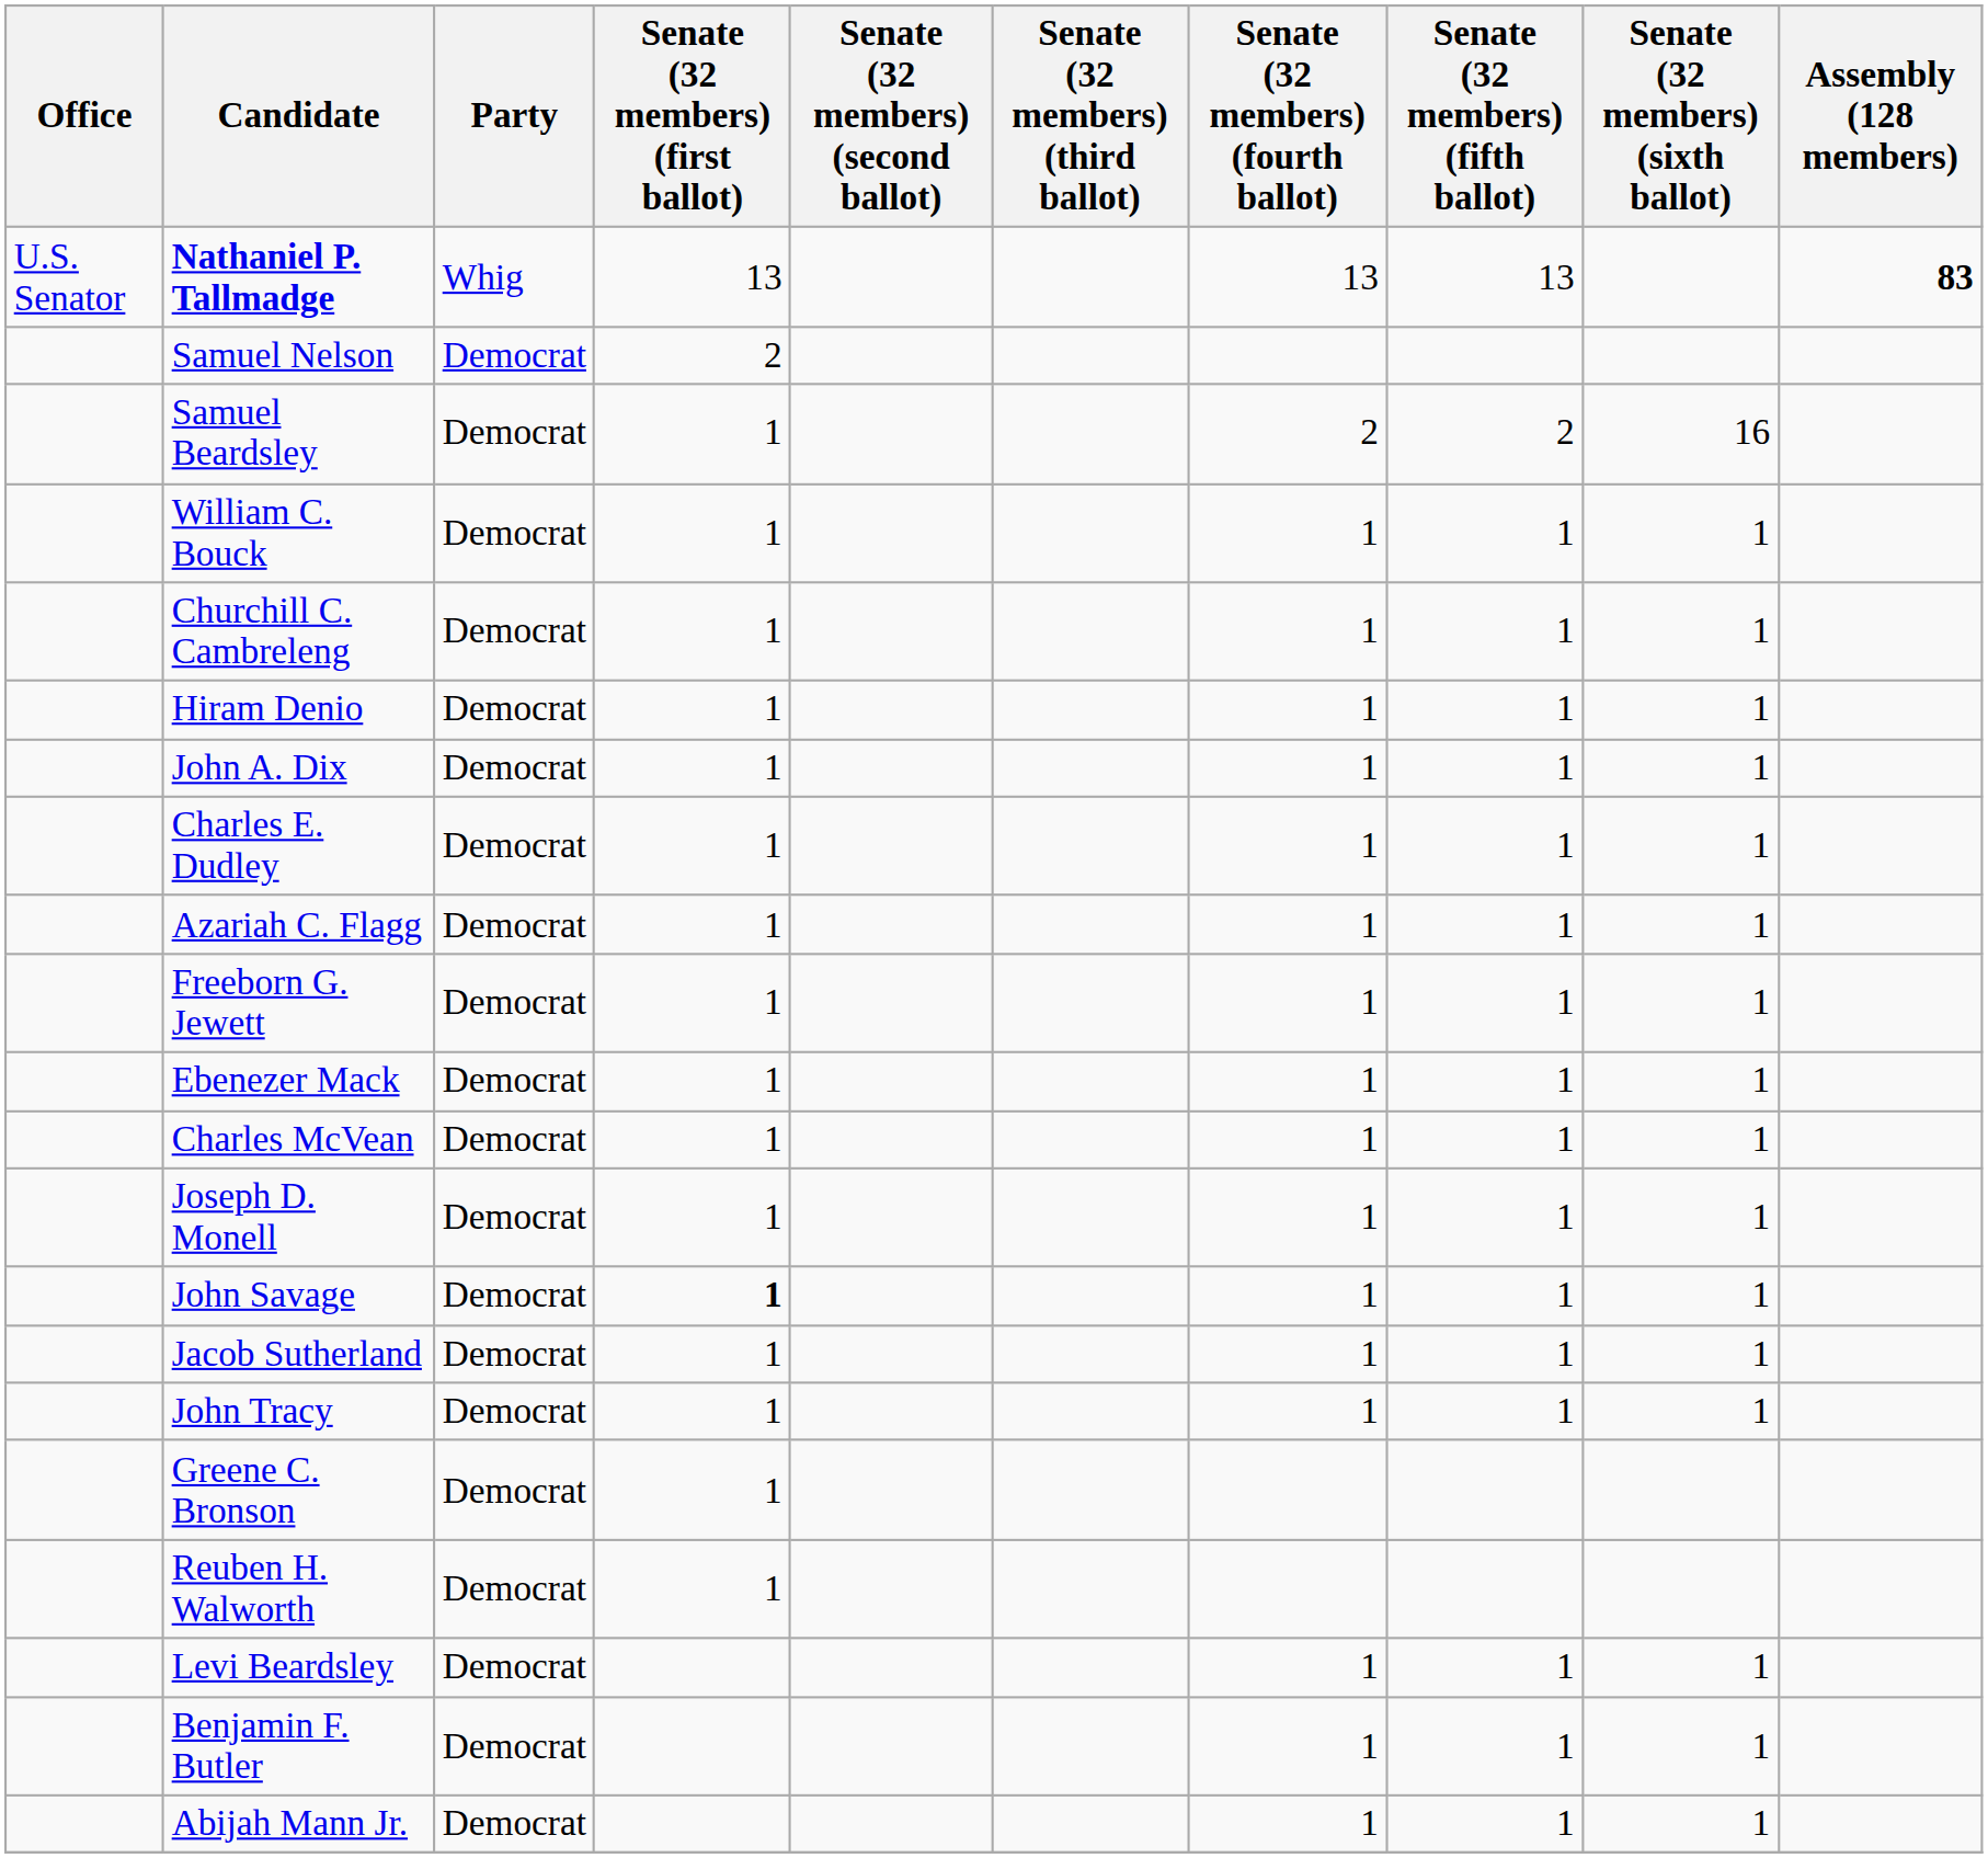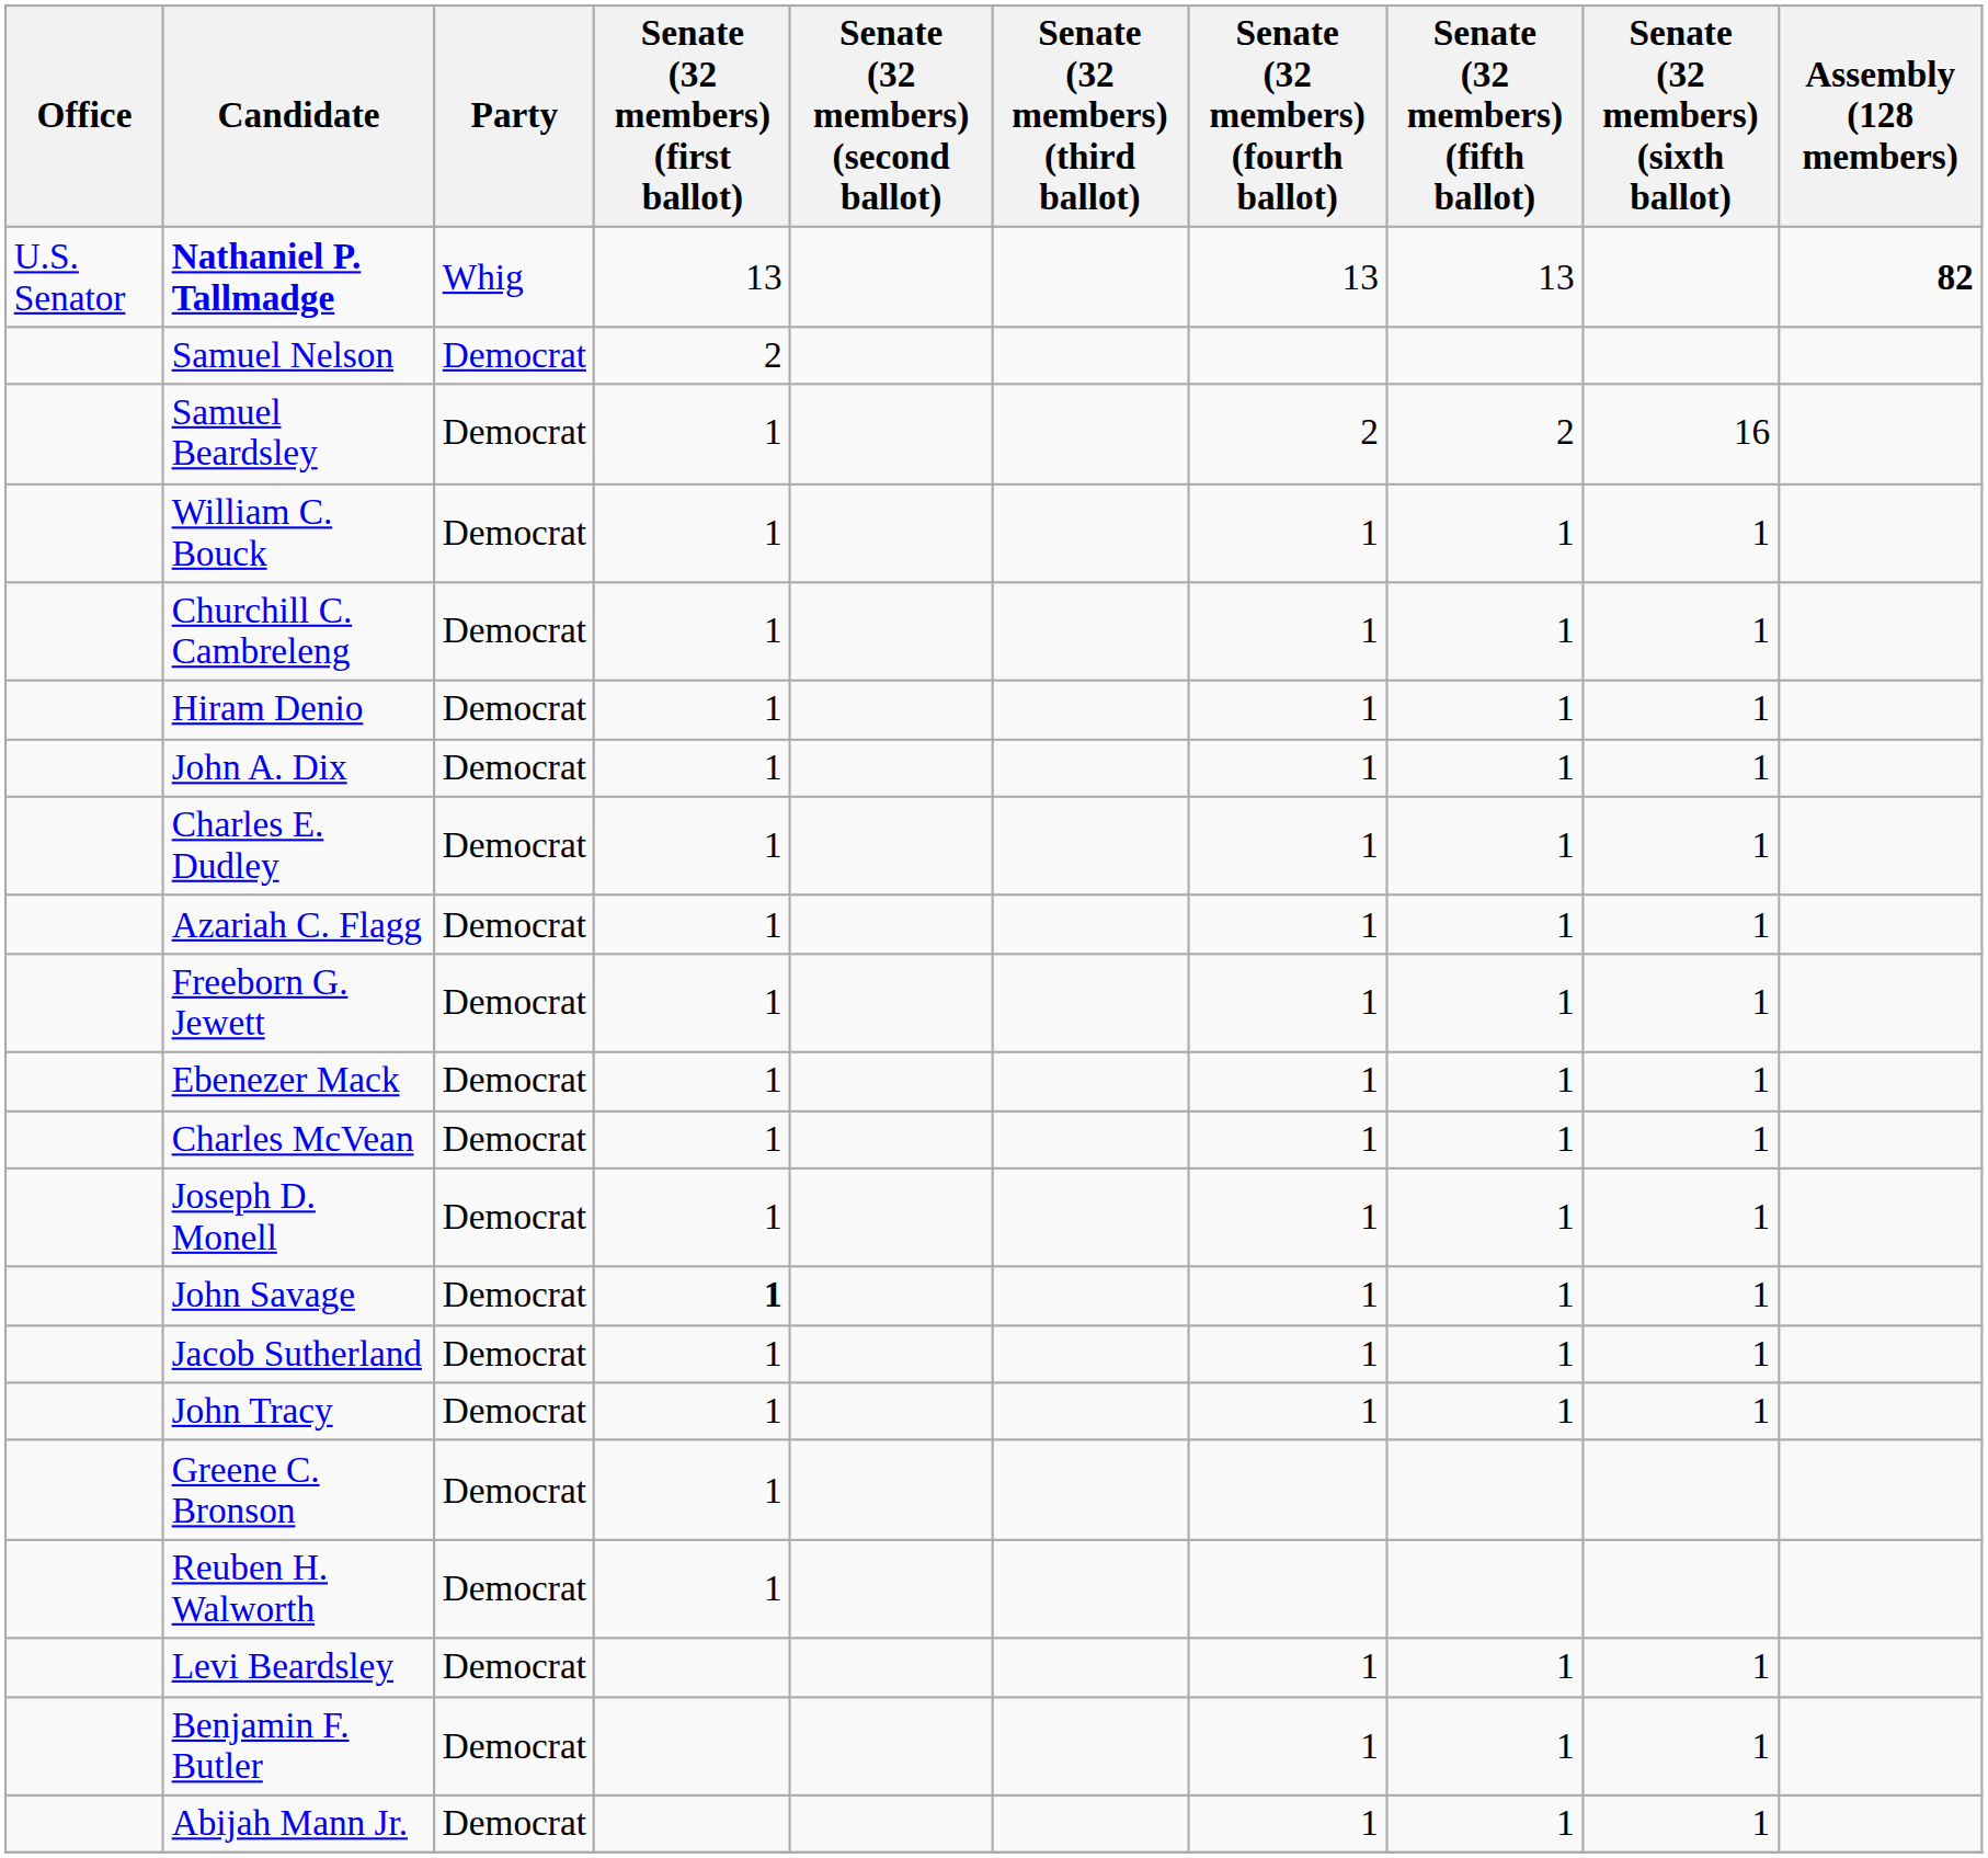 <table class=wikitable>
 <tr bgcolor=lightgrey>
 <th>Office</th>
 <th>Candidate</th>
 <th>Party</th>
 <th>Senate <br>(32 members)<br>(first ballot)</th>
 <th>Senate <br>(32 members)<br>(second ballot)</th>
 <th>Senate <br>(32 members)<br>(third ballot)</th>
 <th>Senate <br>(32 members)<br>(fourth ballot)</th>
 <th>Senate <br>(32 members)<br>(fifth ballot)</th>
 <th>Senate <br>(32 members)<br>(sixth ballot)</th>
 <th>Assembly <br>(128 members)</th>
 </tr>
 <tr>
 <td><a href='#'>U.S. Senator</a></td>
 <td><strong><a href='#'>Nathaniel P. Tallmadge</a></strong></td>
 <td><a href='#'>Whig</a></td>
 <td align="right">13</td>
 <td align="right"></td>
 <td align="right"></td>
 <td align="right">13</td>
 <td align="right">13</td>
 <td align="right"></td>
-<td align="right"><strong>83</strong></td>
+<td align="right"><strong>82</strong></td>
 </tr>
 <tr>
 <td></td>
 <td><a href='#'>Samuel Nelson</a></td>
 <td><a href='#'>Democrat</a></td>
 <td align="right">2</td>
 <td align="right"></td>
 <td align="right"></td>
 <td align="right"></td>
 <td align="right"></td>
 <td align="right"></td>
 <td align="right"></td>
 </tr>
 <tr>
 <td></td>
 <td><a href='#'>Samuel Beardsley</a></td>
 <td>Democrat</td>
 <td align="right">1</td>
 <td align="right"></td>
 <td align="right"></td>
 <td align="right">2</td>
 <td align="right">2</td>
 <td align="right">16</td>
 <td align="right"></td>
 </tr>
 <tr>
 <td></td>
 <td><a href='#'>William C. Bouck</a></td>
 <td>Democrat</td>
 <td align="right">1</td>
 <td align="right"></td>
 <td align="right"></td>
 <td align="right">1</td>
 <td align="right">1</td>
 <td align="right">1</td>
 <td align="right"></td>
 </tr>
 <tr>
 <td></td>
 <td><a href='#'>Churchill C. Cambreleng</a></td>
 <td>Democrat</td>
 <td align="right">1</td>
 <td align="right"></td>
 <td align="right"></td>
 <td align="right">1</td>
 <td align="right">1</td>
 <td align="right">1</td>
 <td align="right"></td>
 </tr>
 <tr>
 <td></td>
 <td><a href='#'>Hiram Denio</a></td>
 <td>Democrat</td>
 <td align="right">1</td>
 <td align="right"></td>
 <td align="right"></td>
 <td align="right">1</td>
 <td align="right">1</td>
 <td align="right">1</td>
 <td align="right"></td>
 </tr>
 <tr>
 <td></td>
 <td><a href='#'>John A. Dix</a></td>
 <td>Democrat</td>
 <td align="right">1</td>
 <td align="right"></td>
 <td align="right"></td>
 <td align="right">1</td>
 <td align="right">1</td>
 <td align="right">1</td>
 <td align="right"></td>
 </tr>
 <tr>
 <td></td>
 <td><a href='#'>Charles E. Dudley</a></td>
 <td>Democrat</td>
 <td align="right">1</td>
 <td align="right"></td>
 <td align="right"></td>
 <td align="right">1</td>
 <td align="right">1</td>
 <td align="right">1</td>
 <td align="right"></td>
 </tr>
 <tr>
 <td></td>
 <td><a href='#'>Azariah C. Flagg</a></td>
 <td>Democrat</td>
 <td align="right">1</td>
 <td align="right"></td>
 <td align="right"></td>
 <td align="right">1</td>
 <td align="right">1</td>
 <td align="right">1</td>
 <td align="right"></td>
 </tr>
 <tr>
 <td></td>
 <td><a href='#'>Freeborn G. Jewett</a></td>
 <td>Democrat</td>
 <td align="right">1</td>
 <td align="right"></td>
 <td align="right"></td>
 <td align="right">1</td>
 <td align="right">1</td>
 <td align="right">1</td>
 <td align="right"></td>
 </tr>
 <tr>
 <td></td>
 <td><a href='#'>Ebenezer Mack</a></td>
 <td>Democrat</td>
 <td align="right">1</td>
 <td align="right"></td>
 <td align="right"></td>
 <td align="right">1</td>
 <td align="right">1</td>
 <td align="right">1</td>
 <td align="right"></td>
 </tr>
 <tr>
 <td></td>
 <td><a href='#'>Charles McVean</a></td>
 <td>Democrat</td>
 <td align="right">1</td>
 <td align="right"></td>
 <td align="right"></td>
 <td align="right">1</td>
 <td align="right">1</td>
 <td align="right">1</td>
 <td align="right"></td>
 </tr>
 <tr>
 <td></td>
 <td><a href='#'>Joseph D. Monell</a></td>
 <td>Democrat</td>
 <td align="right">1</td>
 <td align="right"></td>
 <td align="right"></td>
 <td align="right">1</td>
 <td align="right">1</td>
 <td align="right">1</td>
 <td align="right"></td>
 </tr>
 <tr>
 <td></td>
 <td><a href='#'>John Savage</a></td>
 <td>Democrat</td>
 <td align="right"><strong>1</strong></td>
 <td align="right"></td>
 <td align="right"></td>
 <td align="right">1</td>
 <td align="right">1</td>
 <td align="right">1</td>
 <td align="right"></td>
 </tr>
 <tr>
 <td></td>
 <td><a href='#'>Jacob Sutherland</a></td>
 <td>Democrat</td>
 <td align="right">1</td>
 <td align="right"></td>
 <td align="right"></td>
 <td align="right">1</td>
 <td align="right">1</td>
 <td align="right">1</td>
 <td align="right"></td>
 </tr>
 <tr>
 <td></td>
 <td><a href='#'>John Tracy</a></td>
 <td>Democrat</td>
 <td align="right">1</td>
 <td align="right"></td>
 <td align="right"></td>
 <td align="right">1</td>
 <td align="right">1</td>
 <td align="right">1</td>
 <td align="right"></td>
 </tr>
 <tr>
 <td></td>
 <td><a href='#'>Greene C. Bronson</a></td>
 <td>Democrat</td>
 <td align="right">1</td>
 <td align="right"></td>
 <td align="right"></td>
 <td align="right"></td>
 <td align="right"></td>
 <td align="right"></td>
 <td align="right"></td>
 </tr>
 <tr>
 <td></td>
 <td><a href='#'>Reuben H. Walworth</a></td>
 <td>Democrat</td>
 <td align="right">1</td>
 <td align="right"></td>
 <td align="right"></td>
 <td align="right"></td>
 <td align="right"></td>
 <td align="right"></td>
 <td align="right"></td>
 </tr>
 <tr>
 <td></td>
 <td><a href='#'>Levi Beardsley</a></td>
 <td>Democrat</td>
 <td align="right"></td>
 <td align="right"></td>
 <td align="right"></td>
 <td align="right">1</td>
 <td align="right">1</td>
 <td align="right">1</td>
 <td align="right"></td>
 </tr>
 <tr>
 <td></td>
 <td><a href='#'>Benjamin F. Butler</a></td>
 <td>Democrat</td>
 <td align="right"></td>
 <td align="right"></td>
 <td align="right"></td>
 <td align="right">1</td>
 <td align="right">1</td>
 <td align="right">1</td>
 <td align="right"></td>
 </tr>
 <tr>
 <td></td>
 <td><a href='#'>Abijah Mann Jr.</a></td>
 <td>Democrat</td>
 <td align="right"></td>
 <td align="right"></td>
 <td align="right"></td>
 <td align="right">1</td>
 <td align="right">1</td>
 <td align="right">1</td>
 <td align="right"></td>
 </tr>
 <tr>
 </tr>
 </table>
